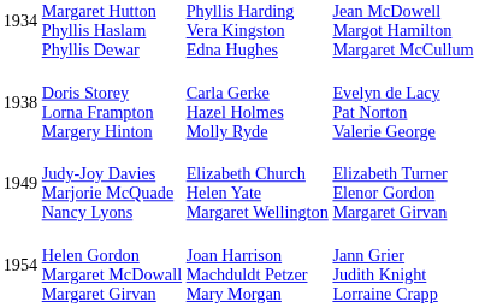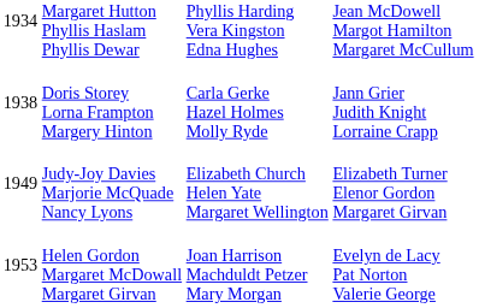 <table>
 <tr>
 <td>1934</td>
 <td><br><a href='#'>Margaret Hutton</a><br><a href='#'>Phyllis Haslam</a><br><a href='#'>Phyllis Dewar</a></td>
 <td><br><a href='#'>Phyllis Harding</a><br><a href='#'>Vera Kingston</a><br><a href='#'>Edna Hughes</a></td>
 <td><br><a href='#'>Jean McDowell</a><br><a href='#'>Margot Hamilton</a><br><a href='#'>Margaret McCullum</a></td>
 </tr>
 <tr>
 <td>1938</td>
 <td><br><a href='#'>Doris Storey</a><br><a href='#'>Lorna Frampton</a><br><a href='#'>Margery Hinton</a></td>
 <td><br><a href='#'>Carla Gerke</a><br><a href='#'>Hazel Holmes</a><br><a href='#'>Molly Ryde</a></td>
-<td><br><a href='#'>Evelyn de Lacy</a><br><a href='#'>Pat Norton</a><br><a href='#'>Valerie George</a></td>
+<td><br><a href='#'>Jann Grier</a><br><a href='#'>Judith Knight</a><br><a href='#'>Lorraine Crapp</a></td>
 </tr>
 <tr>
 <td>1949</td>
 <td><br><a href='#'>Judy-Joy Davies</a><br><a href='#'>Marjorie McQuade</a><br><a href='#'>Nancy Lyons</a></td>
 <td><br><a href='#'>Elizabeth Church</a><br><a href='#'>Helen Yate</a><br><a href='#'>Margaret Wellington</a></td>
 <td><br><a href='#'>Elizabeth Turner</a><br><a href='#'>Elenor Gordon</a><br><a href='#'>Margaret Girvan</a></td>
 </tr>
 <tr>
-<td>1954</td>
+<td>1953</td>
 <td><br><a href='#'>Helen Gordon</a><br><a href='#'>Margaret McDowall</a><br><a href='#'>Margaret Girvan</a></td>
 <td><br><a href='#'>Joan Harrison</a><br><a href='#'>Machduldt Petzer</a><br><a href='#'>Mary Morgan</a></td>
-<td><br><a href='#'>Jann Grier</a><br><a href='#'>Judith Knight</a><br><a href='#'>Lorraine Crapp</a></td>
+<td><br><a href='#'>Evelyn de Lacy</a><br><a href='#'>Pat Norton</a><br><a href='#'>Valerie George</a></td>
 </tr>
 </table>
